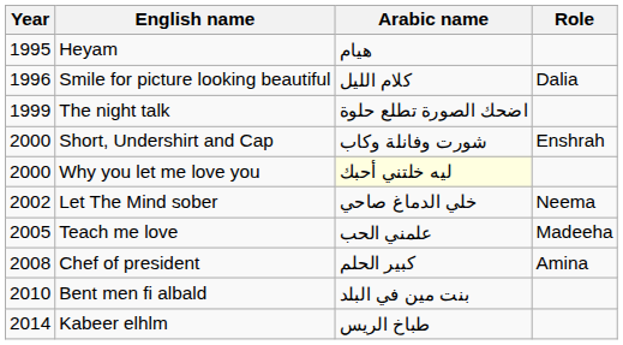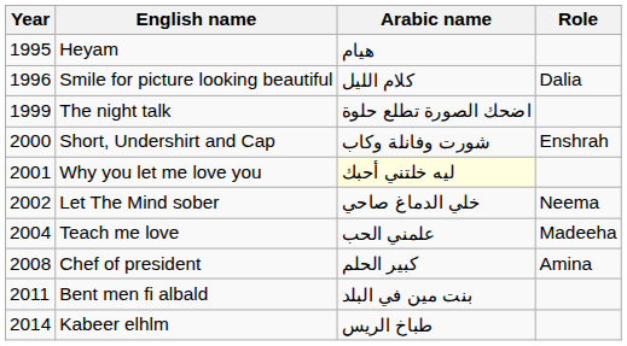 <table class="wikitable">
 <tr>
 <th>Year</th>
 <th>English name</th>
 <th>Arabic name</th>
 <th>Role</th>
 </tr>
 <tr>
 <td>1995</td>
 <td>Heyam</td>
 <td>هيام</td>
 <td></td>
 </tr>
 <tr>
 <td>1996</td>
 <td>Smile for picture looking beautiful</td>
 <td>كلام الليل</td>
 <td>Dalia</td>
 </tr>
 <tr>
 <td>1999</td>
 <td>The night talk</td>
 <td>اضحك الصورة تطلع حلوة</td>
 <td></td>
 </tr>
 <tr>
 <td>2000</td>
 <td>Short, Undershirt and Cap</td>
 <td>شورت وفانلة وكاب</td>
 <td>Enshrah</td>
 </tr>
 <tr>
-<td>2000</td>
+<td>2001</td>
 <td>Why you let me love you</td>
 <td style="background: lightyellow;">ليه خلتني أحبك</td>
 <td></td>
 </tr>
 <tr>
 <td>2002</td>
 <td>Let The Mind sober</td>
 <td>خلي الدماغ صاحي</td>
 <td>Neema</td>
 </tr>
 <tr>
-<td>2005</td>
+<td>2004</td>
 <td>Teach me love</td>
 <td>علمني الحب</td>
 <td>Madeeha</td>
 </tr>
 <tr>
 <td>2008</td>
 <td>Chef of president</td>
 <td>كبير الحلم</td>
 <td>Amina</td>
 </tr>
 <tr>
-<td>2010</td>
+<td>2011</td>
 <td>Bent men fi albald</td>
 <td>بنت مين في البلد</td>
 <td></td>
 </tr>
 <tr>
 <td>2014</td>
 <td>Kabeer elhlm</td>
 <td>طباخ الريس</td>
 <td></td>
 </tr>
 </table>
